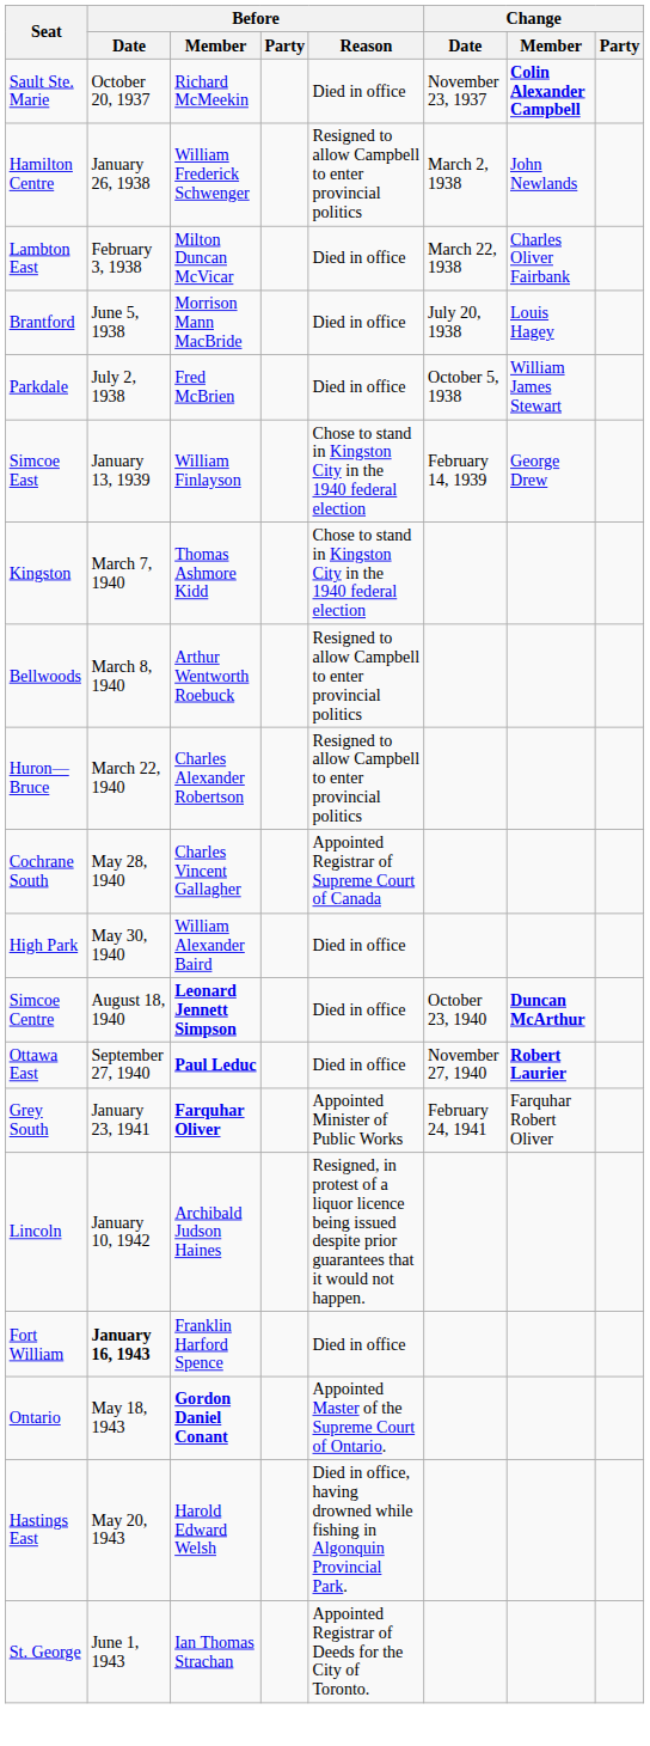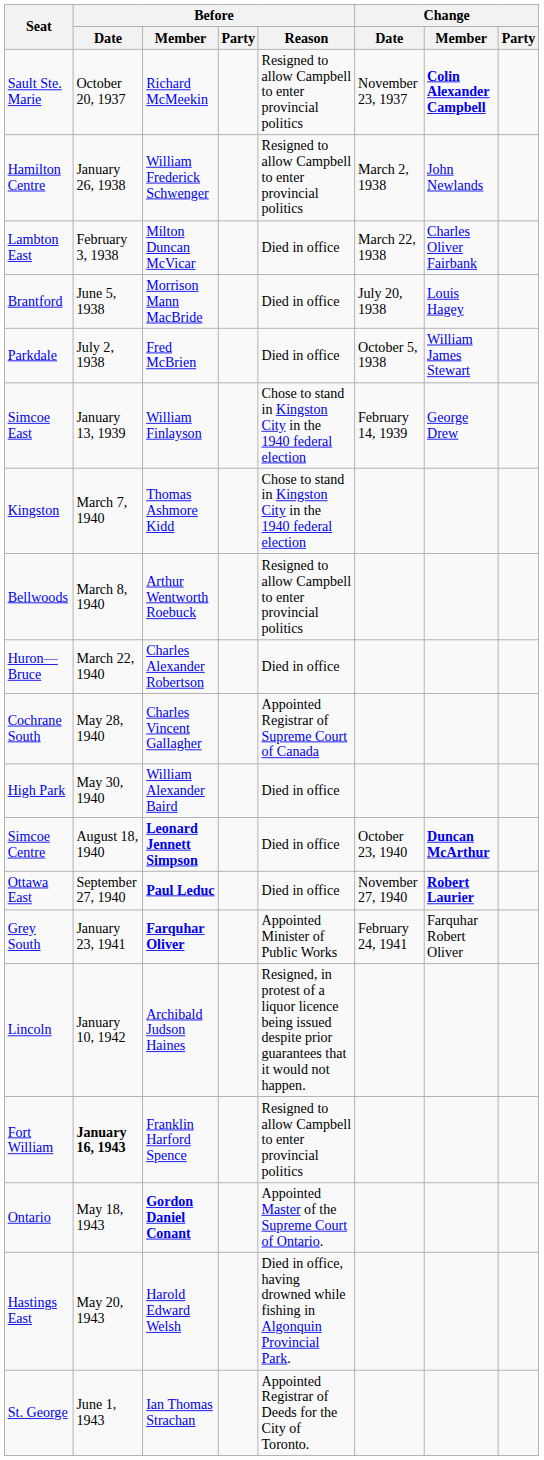 <table class="wikitable" style="border: none;">
 <tr>
 <th rowspan="2">Seat</th>
 <th colspan="4">Before</th>
 <th colspan="3">Change</th>
 </tr>
 <tr>
 <th>Date</th>
 <th>Member</th>
 <th>Party</th>
 <th>Reason</th>
 <th>Date</th>
 <th>Member</th>
 <th>Party</th>
 </tr>
 <tr>
 <td><a href='#'>Sault Ste. Marie</a></td>
 <td>October 20, 1937</td>
 <td><a href='#'>Richard McMeekin</a></td>
 <td></td>
-<td>Died in office</td>
+<td>Resigned to allow Campbell to enter provincial politics</td>
 <td>November 23, 1937</td>
 <td><strong><a href='#'>Colin Alexander Campbell</a></strong></td>
 <td></td>
 </tr>
 <tr>
 <td><a href='#'>Hamilton Centre</a></td>
 <td>January 26, 1938</td>
 <td><a href='#'>William Frederick Schwenger</a></td>
 <td></td>
 <td>Resigned to allow Campbell to enter provincial politics</td>
 <td>March 2, 1938</td>
 <td><a href='#'>John Newlands</a></td>
 <td></td>
 </tr>
 <tr>
 <td><a href='#'>Lambton East</a></td>
 <td>February 3, 1938</td>
 <td><a href='#'>Milton Duncan McVicar</a></td>
 <td></td>
 <td>Died in office</td>
 <td>March 22, 1938</td>
 <td><a href='#'>Charles Oliver Fairbank</a></td>
 <td></td>
 </tr>
 <tr>
 <td><a href='#'>Brantford</a></td>
 <td>June 5, 1938</td>
 <td><a href='#'>Morrison Mann MacBride</a></td>
 <td></td>
 <td>Died in office</td>
 <td>July 20, 1938</td>
 <td><a href='#'>Louis Hagey</a></td>
 <td></td>
 </tr>
 <tr>
 <td><a href='#'>Parkdale</a></td>
 <td>July 2, 1938</td>
 <td><a href='#'>Fred McBrien</a></td>
 <td></td>
 <td>Died in office</td>
 <td>October 5, 1938</td>
 <td><a href='#'>William James Stewart</a></td>
 <td></td>
 </tr>
 <tr>
 <td><a href='#'>Simcoe East</a></td>
 <td>January 13, 1939</td>
 <td><a href='#'>William Finlayson</a></td>
 <td></td>
 <td>Chose to stand in <a href='#'>Kingston City</a> in the <a href='#'>1940 federal election</a></td>
 <td>February 14, 1939</td>
 <td><a href='#'>George Drew</a></td>
 <td></td>
 </tr>
 <tr>
 <td><a href='#'>Kingston</a></td>
 <td>March 7, 1940</td>
 <td><a href='#'>Thomas Ashmore Kidd</a></td>
 <td></td>
 <td>Chose to stand in <a href='#'>Kingston City</a> in the <a href='#'>1940 federal election</a></td>
 <td></td>
 <td></td>
 <td></td>
 </tr>
 <tr>
 <td><a href='#'>Bellwoods</a></td>
 <td>March 8, 1940</td>
 <td><a href='#'>Arthur Wentworth Roebuck</a></td>
 <td></td>
 <td>Resigned to allow Campbell to enter provincial politics</td>
 <td></td>
 <td></td>
 <td></td>
 </tr>
 <tr>
 <td><a href='#'>Huron—Bruce</a></td>
 <td>March 22, 1940</td>
 <td><a href='#'>Charles Alexander Robertson</a></td>
 <td></td>
-<td>Resigned to allow Campbell to enter provincial politics</td>
+<td>Died in office</td>
 <td></td>
 <td></td>
 <td></td>
 </tr>
 <tr>
 <td><a href='#'>Cochrane South</a></td>
 <td>May 28, 1940</td>
 <td><a href='#'>Charles Vincent Gallagher</a></td>
 <td></td>
 <td>Appointed Registrar of <a href='#'>Supreme Court of Canada</a></td>
 <td></td>
 <td></td>
 <td></td>
 </tr>
 <tr>
 <td><a href='#'>High Park</a></td>
 <td>May 30, 1940</td>
 <td><a href='#'>William Alexander Baird</a></td>
 <td></td>
 <td>Died in office</td>
 <td></td>
 <td></td>
 <td></td>
 </tr>
 <tr>
 <td><a href='#'>Simcoe Centre</a></td>
 <td>August 18, 1940</td>
 <td><strong><a href='#'>Leonard Jennett Simpson</a></strong></td>
 <td></td>
 <td>Died in office</td>
 <td>October 23, 1940</td>
 <td><strong><a href='#'>Duncan McArthur</a></strong></td>
 <td></td>
 </tr>
 <tr>
 <td><a href='#'>Ottawa East</a></td>
 <td>September 27, 1940</td>
 <td><strong><a href='#'>Paul Leduc</a></strong></td>
 <td></td>
 <td>Died in office</td>
 <td>November 27, 1940</td>
 <td><strong><a href='#'>Robert Laurier</a></strong></td>
 <td></td>
 </tr>
 <tr>
 <td><a href='#'>Grey South</a></td>
 <td>January 23, 1941</td>
 <td><strong><a href='#'>Farquhar Oliver</a></strong></td>
 <td></td>
 <td>Appointed Minister of Public Works</td>
 <td>February 24, 1941</td>
 <td>Farquhar Robert Oliver</td>
 <td></td>
 </tr>
 <tr>
 <td><a href='#'>Lincoln</a></td>
 <td>January 10, 1942</td>
 <td><a href='#'>Archibald Judson Haines</a></td>
 <td></td>
 <td>Resigned, in protest of a liquor licence being issued despite prior guarantees that it would not happen.</td>
 <td></td>
 <td></td>
 <td></td>
 </tr>
 <tr>
 <td><a href='#'>Fort William</a></td>
 <td><strong>January 16, 1943</strong></td>
 <td><a href='#'>Franklin Harford Spence</a></td>
 <td></td>
-<td>Died in office</td>
+<td>Resigned to allow Campbell to enter provincial politics</td>
 <td></td>
 <td></td>
 <td></td>
 </tr>
 <tr>
 <td><a href='#'>Ontario</a></td>
 <td>May 18, 1943</td>
 <td><strong><a href='#'>Gordon Daniel Conant</a></strong></td>
 <td></td>
 <td>Appointed <a href='#'>Master</a> of the <a href='#'>Supreme Court of Ontario</a>.</td>
 <td></td>
 <td></td>
 <td></td>
 </tr>
 <tr>
 <td><a href='#'>Hastings East</a></td>
 <td>May 20, 1943</td>
 <td><a href='#'>Harold Edward Welsh</a></td>
 <td></td>
 <td>Died in office, having drowned while fishing in <a href='#'>Algonquin Provincial Park</a>.</td>
 <td></td>
 <td></td>
 <td></td>
 </tr>
 <tr>
 <td><a href='#'>St. George</a></td>
 <td>June 1, 1943</td>
 <td><a href='#'>Ian Thomas Strachan</a></td>
 <td></td>
 <td>Appointed Registrar of Deeds for the City of Toronto.</td>
 <td></td>
 <td></td>
 <td></td>
 </tr>
 </table>
